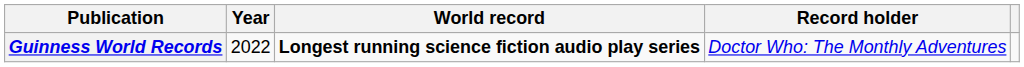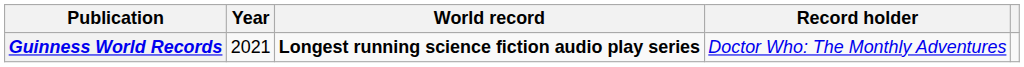 <table class="wikitable sortable plainrowheaders">
 <tr>
 <th scope="col">Publication</th>
 <th scope="col">Year</th>
 <th scope="col">World record</th>
 <th scope="col">Record holder</th>
 <th scope="col" class="unsortable"></th>
 </tr>
 <tr>
 <th scope="row"><em><a href='#'>Guinness World Records</a></em></th>
-<td>2022</td>
+<td>2021</td>
 <td><strong>Longest running science fiction audio play series</strong></td>
 <td style="text-align:center"><em><a href='#'>Doctor Who: The Monthly Adventures</a></em></td>
 <td style="text-align:center"></td>
 </tr>
 </table>
